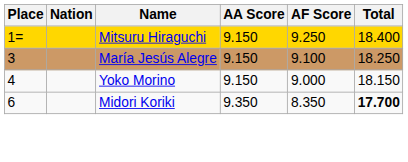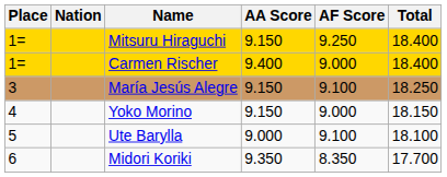 <table class="wikitable">
 <tr>
 <th>Place</th>
 <th>Nation</th>
 <th>Name</th>
 <th>AA Score</th>
 <th>AF Score</th>
 <th>Total</th>
 </tr>
 <tr bgcolor=gold>
 <td>1=</td>
 <td></td>
 <td><a href='#'>Mitsuru Hiraguchi</a></td>
 <td>9.150</td>
 <td>9.250</td>
+<td>18.400</td>
+</tr>
+<tr bgcolor=gold>
+<td>1=</td>
+<td></td>
+<td><a href='#'>Carmen Rischer</a></td>
+<td>9.400</td>
+<td>9.000</td>
 <td>18.400</td>
 </tr>
 <tr bgcolor=cc9966>
 <td>3</td>
 <td></td>
 <td><a href='#'>María Jesús Alegre</a></td>
 <td>9.150</td>
 <td>9.100</td>
 <td>18.250</td>
 </tr>
 <tr>
 <td>4</td>
 <td></td>
 <td><a href='#'>Yoko Morino</a></td>
 <td>9.150</td>
 <td>9.000</td>
 <td>18.150</td>
 </tr>
 <tr>
+<td>5</td>
+<td></td>
+<td><a href='#'>Ute Barylla</a></td>
+<td>9.000</td>
+<td>9.100</td>
+<td>18.100</td>
+</tr>
+<tr>
 <td>6</td>
 <td></td>
 <td><a href='#'>Midori Koriki</a></td>
 <td>9.350</td>
 <td>8.350</td>
-<td><strong>17.700</strong></td>
+<td>17.700</td>
 </tr>
 </table>
